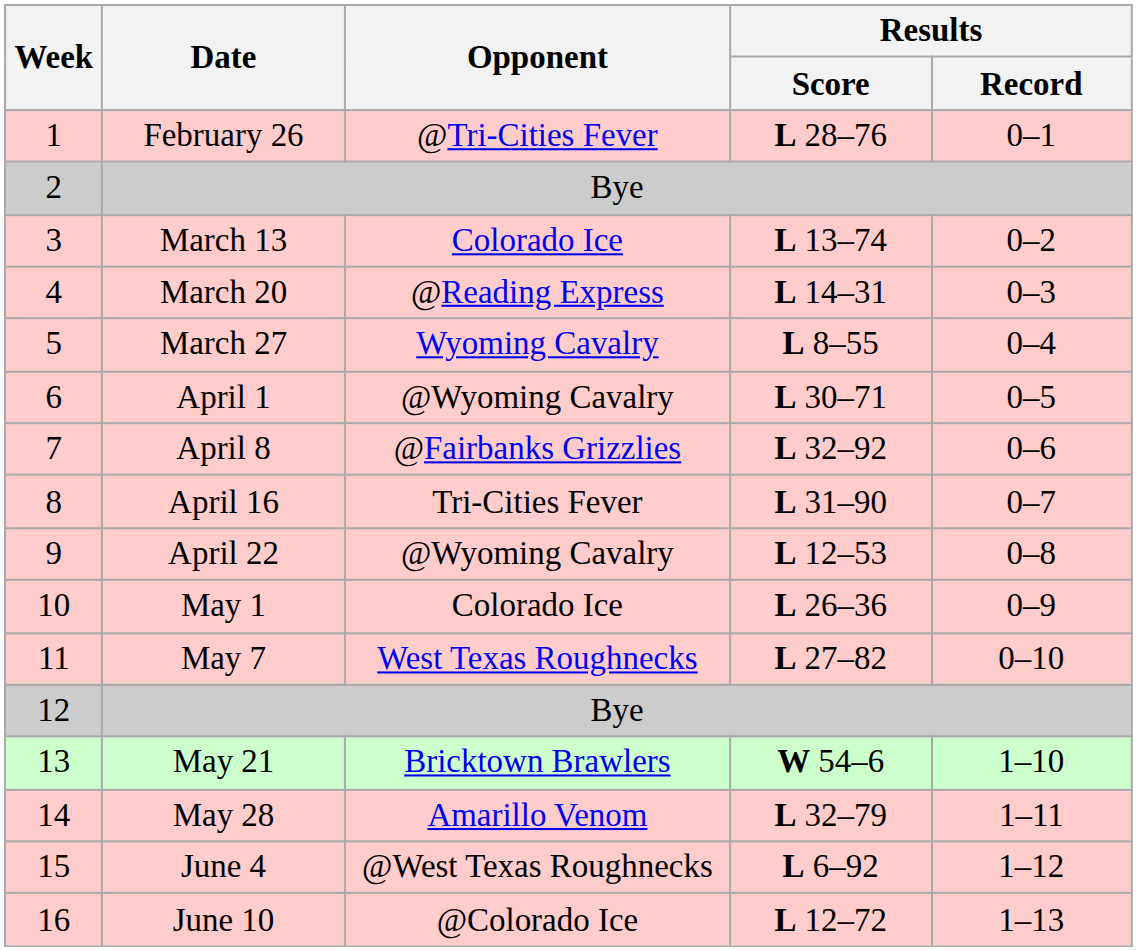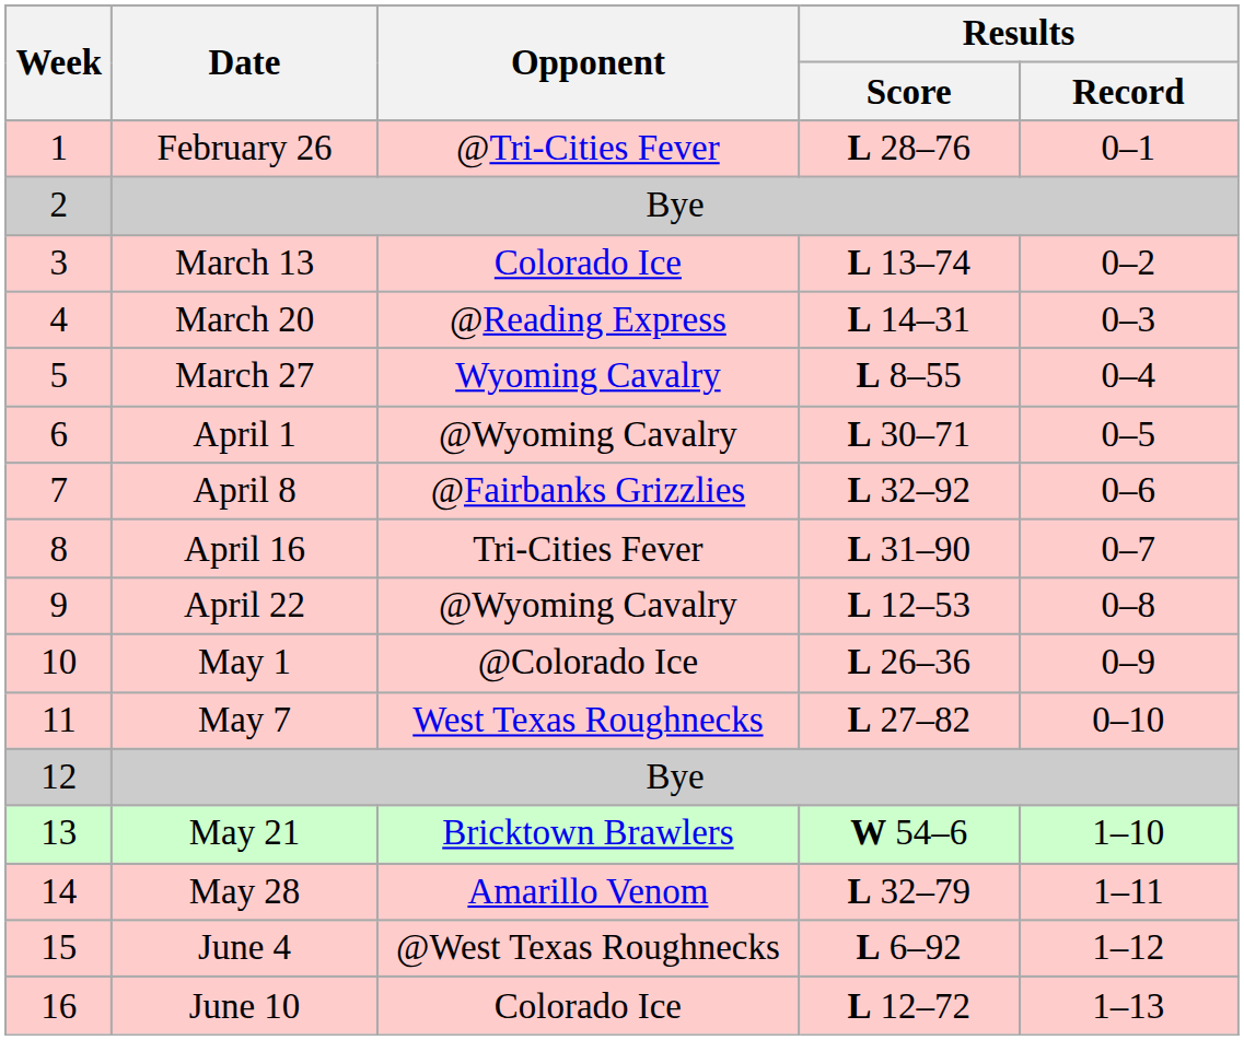 <table class="wikitable" style="text-align:center">
 <tr>
 <th rowspan="2" width="40">Week</th>
 <th rowspan="2" width="110">Date</th>
 <th rowspan="2" width="180">Opponent</th>
 <th colspan="2" width="180">Results</th>
 </tr>
 <tr>
 <th width="90">Score</th>
 <th width="90">Record</th>
 </tr>
 <tr bgcolor="#FFCCCC">
 <td>1</td>
 <td>February 26</td>
 <td>@<a href='#'>Tri-Cities Fever</a></td>
 <td><strong>L</strong> 28–76</td>
 <td>0–1</td>
 </tr>
 <tr bgcolor="#CCCCCC">
 <td>2</td>
 <td colspan=5>Bye</td>
 </tr>
 <tr bgcolor="#FFCCCC">
 <td>3</td>
 <td>March 13</td>
 <td><a href='#'>Colorado Ice</a></td>
 <td><strong>L</strong> 13–74</td>
 <td>0–2</td>
 </tr>
 <tr bgcolor="#FFCCCC">
 <td>4</td>
 <td>March 20</td>
 <td>@<a href='#'>Reading Express</a></td>
 <td><strong>L</strong> 14–31</td>
 <td>0–3</td>
 </tr>
 <tr bgcolor="#FFCCCC">
 <td>5</td>
 <td>March 27</td>
 <td><a href='#'>Wyoming Cavalry</a></td>
 <td><strong>L</strong> 8–55</td>
 <td>0–4</td>
 </tr>
 <tr bgcolor="#FFCCCC">
 <td>6</td>
 <td>April 1</td>
 <td>@Wyoming Cavalry</td>
 <td><strong>L</strong> 30–71</td>
 <td>0–5</td>
 </tr>
 <tr bgcolor="#FFCCCC">
 <td>7</td>
 <td>April 8</td>
 <td>@<a href='#'>Fairbanks Grizzlies</a></td>
 <td><strong>L</strong> 32–92</td>
 <td>0–6</td>
 </tr>
 <tr bgcolor="#FFCCCC">
 <td>8</td>
 <td>April 16</td>
 <td>Tri-Cities Fever</td>
 <td><strong>L</strong> 31–90</td>
 <td>0–7</td>
 </tr>
 <tr bgcolor="#FFCCCC">
 <td>9</td>
 <td>April 22</td>
 <td>@Wyoming Cavalry</td>
 <td><strong>L</strong> 12–53</td>
 <td>0–8</td>
 </tr>
 <tr bgcolor="#FFCCCC">
 <td>10</td>
 <td>May 1</td>
-<td>Colorado Ice</td>
+<td>@Colorado Ice</td>
 <td><strong>L</strong> 26–36</td>
 <td>0–9</td>
 </tr>
 <tr bgcolor="#FFCCCC">
 <td>11</td>
 <td>May 7</td>
 <td><a href='#'>West Texas Roughnecks</a></td>
 <td><strong>L</strong> 27–82</td>
 <td>0–10</td>
 </tr>
 <tr bgcolor="#CCCCCC">
 <td>12</td>
 <td colspan=5 align="center">Bye</td>
 </tr>
 <tr bgcolor="#CCFFCC">
 <td>13</td>
 <td>May 21</td>
 <td><a href='#'>Bricktown Brawlers</a></td>
 <td><strong>W</strong> 54–6</td>
 <td>1–10</td>
 </tr>
 <tr bgcolor="#FFCCCC">
 <td>14</td>
 <td>May 28</td>
 <td><a href='#'>Amarillo Venom</a></td>
 <td><strong>L</strong> 32–79</td>
 <td>1–11</td>
 </tr>
 <tr bgcolor="#FFCCCC">
 <td>15</td>
 <td>June 4</td>
 <td>@West Texas Roughnecks</td>
 <td><strong>L</strong> 6–92</td>
 <td>1–12</td>
 </tr>
 <tr bgcolor="#FFCCCC">
 <td>16</td>
 <td>June 10</td>
-<td>@Colorado Ice</td>
+<td>Colorado Ice</td>
 <td><strong>L</strong> 12–72</td>
 <td>1–13</td>
 </tr>
 </table>
